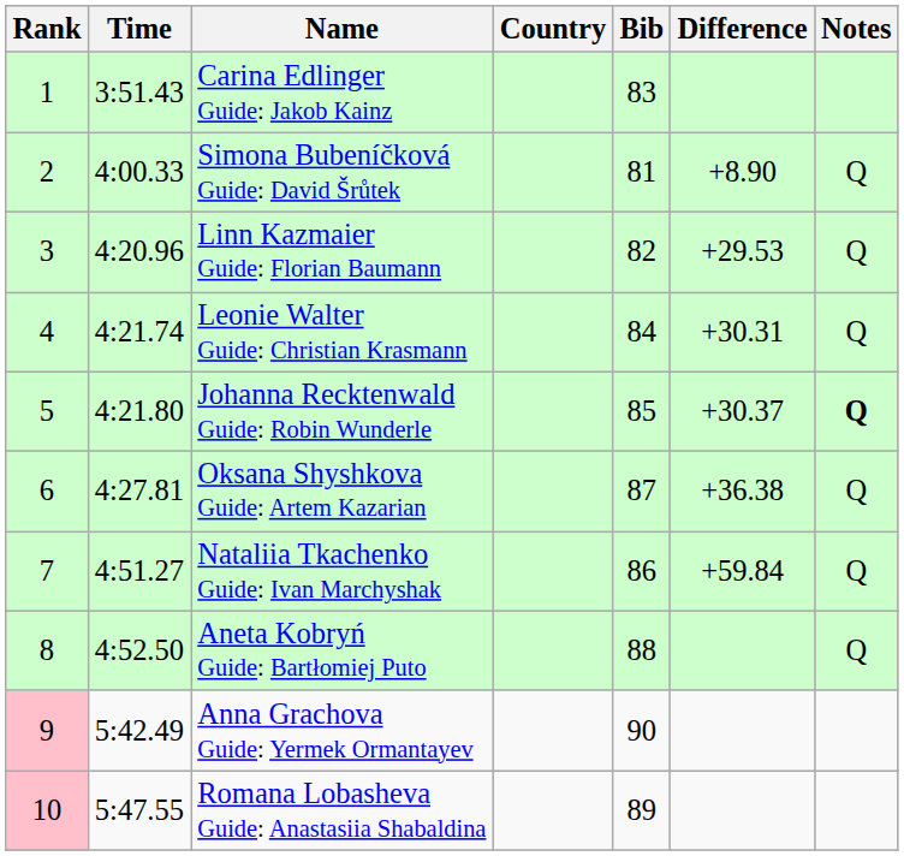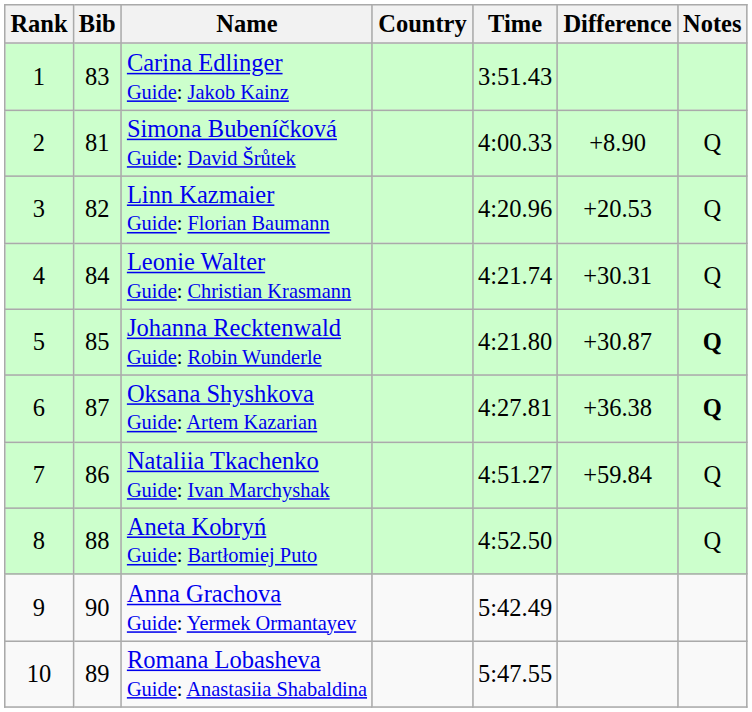 <table class="wikitable sortable" style="text-align:center">
 <tr>
 <th>Rank</th>
-<th>Time</th>
+<th>Bib</th>
 <th>Name</th>
 <th>Country</th>
-<th>Bib</th>
+<th>Time</th>
 <th>Difference</th>
 <th>Notes</th>
 </tr>
 <tr bgcolor=ccffcc>
 <td>1</td>
-<td>3:51.43</td>
+<td>83</td>
 <td align=left><a href='#'>Carina Edlinger</a><br><small><a href='#'>Guide</a>: <a href='#'>Jakob Kainz</a></small></td>
 <td align=left></td>
-<td>83</td>
+<td>3:51.43</td>
 <td></td>
 <td></td>
 </tr>
 <tr bgcolor=ccffcc>
 <td>2</td>
-<td>4:00.33</td>
+<td>81</td>
 <td align=left><a href='#'>Simona Bubeníčková</a><br><small><a href='#'>Guide</a>: <a href='#'>David Šrůtek</a></small></td>
 <td align=left></td>
-<td>81</td>
+<td>4:00.33</td>
 <td>+8.90</td>
 <td>Q</td>
 </tr>
 <tr bgcolor=ccffcc>
 <td>3</td>
-<td>4:20.96</td>
+<td>82</td>
 <td align=left><a href='#'>Linn Kazmaier</a><br><small><a href='#'>Guide</a>: <a href='#'>Florian Baumann</a></small></td>
 <td align=left></td>
-<td>82</td>
-<td>+29.53</td>
+<td>4:20.96</td>
+<td>+20.53</td>
 <td>Q</td>
 </tr>
 <tr bgcolor=ccffcc>
 <td>4</td>
-<td>4:21.74</td>
+<td>84</td>
 <td align=left><a href='#'>Leonie Walter</a><br><small><a href='#'>Guide</a>: <a href='#'>Christian Krasmann</a></small></td>
 <td align=left></td>
-<td>84</td>
+<td>4:21.74</td>
 <td>+30.31</td>
 <td>Q</td>
 </tr>
 <tr bgcolor=ccffcc>
 <td>5</td>
-<td>4:21.80</td>
+<td>85</td>
 <td align=left><a href='#'>Johanna Recktenwald</a><br><small><a href='#'>Guide</a>: <a href='#'>Robin Wunderle</a></small></td>
 <td align=left></td>
-<td>85</td>
-<td>+30.37</td>
+<td>4:21.80</td>
+<td>+30.87</td>
 <td><strong>Q</strong></td>
 </tr>
 <tr bgcolor=ccffcc>
 <td>6</td>
-<td>4:27.81</td>
+<td>87</td>
 <td align=left><a href='#'>Oksana Shyshkova</a><br><small><a href='#'>Guide</a>: <a href='#'>Artem Kazarian</a></small></td>
 <td align=left></td>
-<td>87</td>
+<td>4:27.81</td>
 <td>+36.38</td>
-<td>Q</td>
+<td><strong>Q</strong></td>
 </tr>
 <tr bgcolor=ccffcc>
 <td>7</td>
-<td>4:51.27</td>
+<td>86</td>
 <td align=left><a href='#'>Nataliia Tkachenko</a><br><small><a href='#'>Guide</a>: <a href='#'>Ivan Marchyshak</a></small></td>
 <td align=left></td>
-<td>86</td>
+<td>4:51.27</td>
 <td>+59.84</td>
 <td>Q</td>
 </tr>
 <tr bgcolor=ccffcc>
 <td>8</td>
-<td>4:52.50</td>
+<td>88</td>
 <td align=left><a href='#'>Aneta Kobryń</a><br><small><a href='#'>Guide</a>: <a href='#'>Bartłomiej Puto</a></small></td>
 <td align=left></td>
-<td>88</td>
+<td>4:52.50</td>
 <td></td>
 <td>Q</td>
 </tr>
 <tr>
-<td style="background: pink;">9</td>
-<td>5:42.49</td>
+<td>9</td>
+<td>90</td>
 <td align=left><a href='#'>Anna Grachova</a><br><small><a href='#'>Guide</a>: <a href='#'>Yermek Ormantayev</a></small></td>
 <td align=left></td>
-<td>90</td>
+<td>5:42.49</td>
 <td></td>
 <td></td>
 </tr>
 <tr>
-<td style="background: pink;">10</td>
-<td>5:47.55</td>
+<td>10</td>
+<td>89</td>
 <td align=left><a href='#'>Romana Lobasheva</a><br><small><a href='#'>Guide</a>: <a href='#'>Anastasiia Shabaldina</a></small></td>
 <td align=left></td>
-<td>89</td>
+<td>5:47.55</td>
 <td></td>
 <td></td>
 </tr>
 </table>
